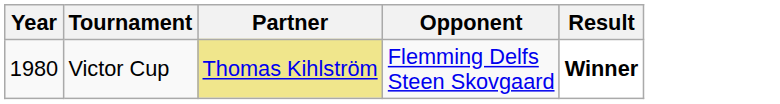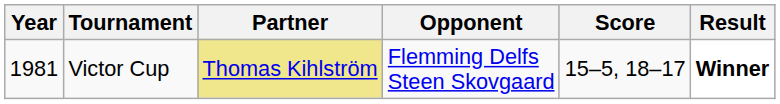 <table class="sortable wikitable" style="font-size: 90%;">
 <tr>
 <th>Year</th>
 <th>Tournament</th>
 <th>Partner</th>
 <th>Opponent</th>
+<th>Score</th>
 <th>Result</th>
 </tr>
 <tr>
-<td align="center">1980</td>
+<td align="center">1981</td>
 <td>Victor Cup</td>
 <td style="background: khaki;"> <a href='#'>Thomas Kihlström</a></td>
 <td> <a href='#'>Flemming Delfs</a><br> <a href='#'>Steen Skovgaard</a></td>
+<td>15–5, 18–17</td>
 <td style="text-align:left; background:white"> <strong>Winner</strong></td>
 </tr>
 </table>
